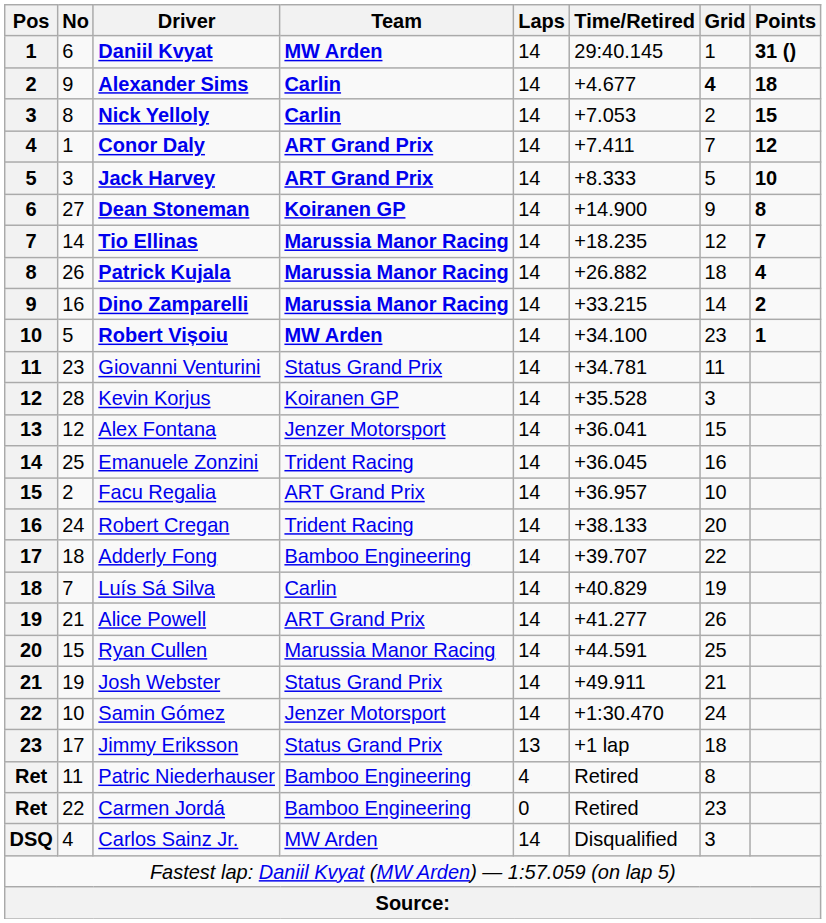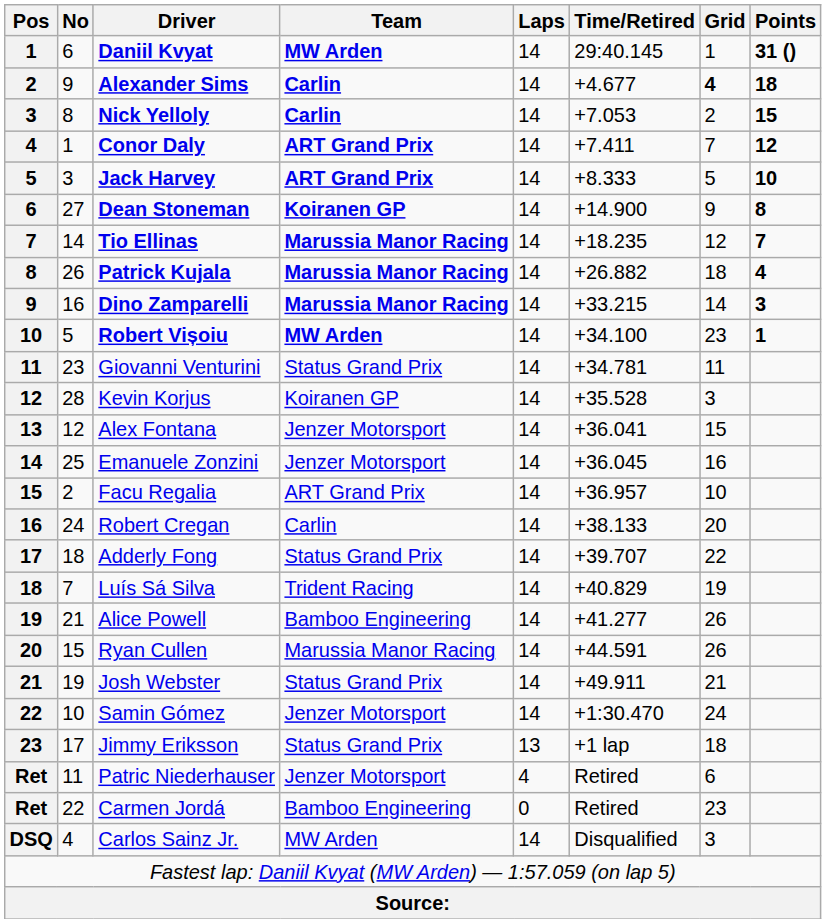 <table class="wikitable" style="font-size:85%">
 <tr>
 <th>Pos</th>
 <th>No</th>
 <th>Driver</th>
 <th>Team</th>
 <th>Laps</th>
 <th>Time/Retired</th>
 <th>Grid</th>
 <th>Points</th>
 </tr>
 <tr>
 <th>1</th>
 <td>6</td>
 <td> <strong><a href='#'>Daniil Kvyat</a></strong></td>
 <td><strong><a href='#'>MW Arden</a></strong></td>
 <td>14</td>
 <td>29:40.145</td>
 <td>1</td>
 <td><strong>31 ()</strong></td>
 </tr>
 <tr>
 <th>2</th>
 <td>9</td>
 <td> <strong><a href='#'>Alexander Sims</a></strong></td>
 <td><strong><a href='#'>Carlin</a></strong></td>
 <td>14</td>
 <td>+4.677</td>
 <td><strong>4</strong></td>
 <td><strong>18</strong></td>
 </tr>
 <tr>
 <th>3</th>
 <td>8</td>
 <td> <strong><a href='#'>Nick Yelloly</a></strong></td>
 <td><strong><a href='#'>Carlin</a></strong></td>
 <td>14</td>
 <td>+7.053</td>
 <td>2</td>
 <td><strong>15</strong></td>
 </tr>
 <tr>
 <th>4</th>
 <td>1</td>
 <td> <strong><a href='#'>Conor Daly</a></strong></td>
 <td><strong><a href='#'>ART Grand Prix</a></strong></td>
 <td>14</td>
 <td>+7.411</td>
 <td>7</td>
 <td><strong>12</strong></td>
 </tr>
 <tr>
 <th>5</th>
 <td>3</td>
 <td> <strong><a href='#'>Jack Harvey</a></strong></td>
 <td><strong><a href='#'>ART Grand Prix</a></strong></td>
 <td>14</td>
 <td>+8.333</td>
 <td>5</td>
 <td><strong>10</strong></td>
 </tr>
 <tr>
 <th>6</th>
 <td>27</td>
 <td> <strong><a href='#'>Dean Stoneman</a></strong></td>
 <td><strong><a href='#'>Koiranen GP</a></strong></td>
 <td>14</td>
 <td>+14.900</td>
 <td>9</td>
 <td><strong>8</strong></td>
 </tr>
 <tr>
 <th>7</th>
 <td>14</td>
 <td> <strong><a href='#'>Tio Ellinas</a></strong></td>
 <td><strong><a href='#'>Marussia Manor Racing</a></strong></td>
 <td>14</td>
 <td>+18.235</td>
 <td>12</td>
 <td><strong>7</strong></td>
 </tr>
 <tr>
 <th>8</th>
 <td>26</td>
 <td> <strong><a href='#'>Patrick Kujala</a></strong></td>
 <td><strong><a href='#'>Marussia Manor Racing</a></strong></td>
 <td>14</td>
 <td>+26.882</td>
 <td>18</td>
 <td><strong>4</strong></td>
 </tr>
 <tr>
 <th>9</th>
 <td>16</td>
 <td> <strong><a href='#'>Dino Zamparelli</a></strong></td>
 <td><strong><a href='#'>Marussia Manor Racing</a></strong></td>
 <td>14</td>
 <td>+33.215</td>
 <td>14</td>
-<td><strong>2</strong></td>
+<td><strong>3</strong></td>
 </tr>
 <tr>
 <th>10</th>
 <td>5</td>
 <td> <strong><a href='#'>Robert Vișoiu</a></strong></td>
 <td><strong><a href='#'>MW Arden</a></strong></td>
 <td>14</td>
 <td>+34.100</td>
 <td>23</td>
 <td><strong>1</strong></td>
 </tr>
 <tr>
 <th>11</th>
 <td>23</td>
 <td> <a href='#'>Giovanni Venturini</a></td>
 <td><a href='#'>Status Grand Prix</a></td>
 <td>14</td>
 <td>+34.781</td>
 <td>11</td>
 <td></td>
 </tr>
 <tr>
 <th>12</th>
 <td>28</td>
 <td> <a href='#'>Kevin Korjus</a></td>
 <td><a href='#'>Koiranen GP</a></td>
 <td>14</td>
 <td>+35.528</td>
 <td>3</td>
 <td></td>
 </tr>
 <tr>
 <th>13</th>
 <td>12</td>
 <td> <a href='#'>Alex Fontana</a></td>
 <td><a href='#'>Jenzer Motorsport</a></td>
 <td>14</td>
 <td>+36.041</td>
 <td>15</td>
 <td></td>
 </tr>
 <tr>
 <th>14</th>
 <td>25</td>
 <td> <a href='#'>Emanuele Zonzini</a></td>
-<td><a href='#'>Trident Racing</a></td>
+<td><a href='#'>Jenzer Motorsport</a></td>
 <td>14</td>
 <td>+36.045</td>
 <td>16</td>
 <td></td>
 </tr>
 <tr>
 <th>15</th>
 <td>2</td>
 <td> <a href='#'>Facu Regalia</a></td>
 <td><a href='#'>ART Grand Prix</a></td>
 <td>14</td>
 <td>+36.957</td>
 <td>10</td>
 <td></td>
 </tr>
 <tr>
 <th>16</th>
 <td>24</td>
 <td> <a href='#'>Robert Cregan</a></td>
-<td><a href='#'>Trident Racing</a></td>
+<td><a href='#'>Carlin</a></td>
 <td>14</td>
 <td>+38.133</td>
 <td>20</td>
 <td></td>
 </tr>
 <tr>
 <th>17</th>
 <td>18</td>
 <td> <a href='#'>Adderly Fong</a></td>
-<td><a href='#'>Bamboo Engineering</a></td>
+<td><a href='#'>Status Grand Prix</a></td>
 <td>14</td>
 <td>+39.707</td>
 <td>22</td>
 <td></td>
 </tr>
 <tr>
 <th>18</th>
 <td>7</td>
 <td> <a href='#'>Luís Sá Silva</a></td>
-<td><a href='#'>Carlin</a></td>
+<td><a href='#'>Trident Racing</a></td>
 <td>14</td>
 <td>+40.829</td>
 <td>19</td>
 <td></td>
 </tr>
 <tr>
 <th>19</th>
 <td>21</td>
 <td> <a href='#'>Alice Powell</a></td>
-<td><a href='#'>ART Grand Prix</a></td>
+<td><a href='#'>Bamboo Engineering</a></td>
 <td>14</td>
 <td>+41.277</td>
 <td>26</td>
 <td></td>
 </tr>
 <tr>
 <th>20</th>
 <td>15</td>
 <td> <a href='#'>Ryan Cullen</a></td>
 <td><a href='#'>Marussia Manor Racing</a></td>
 <td>14</td>
 <td>+44.591</td>
-<td>25</td>
+<td>26</td>
 <td></td>
 </tr>
 <tr>
 <th>21</th>
 <td>19</td>
 <td> <a href='#'>Josh Webster</a></td>
 <td><a href='#'>Status Grand Prix</a></td>
 <td>14</td>
 <td>+49.911</td>
 <td>21</td>
 <td></td>
 </tr>
 <tr>
 <th>22</th>
 <td>10</td>
 <td> <a href='#'>Samin Gómez</a></td>
 <td><a href='#'>Jenzer Motorsport</a></td>
 <td>14</td>
 <td>+1:30.470</td>
 <td>24</td>
 <td></td>
 </tr>
 <tr>
 <th>23</th>
 <td>17</td>
 <td> <a href='#'>Jimmy Eriksson</a></td>
 <td><a href='#'>Status Grand Prix</a></td>
 <td>13</td>
 <td>+1 lap</td>
 <td>18</td>
 <td></td>
 </tr>
 <tr>
 <th>Ret</th>
 <td>11</td>
 <td> <a href='#'>Patric Niederhauser</a></td>
-<td><a href='#'>Bamboo Engineering</a></td>
+<td><a href='#'>Jenzer Motorsport</a></td>
 <td>4</td>
 <td>Retired</td>
-<td>8</td>
+<td>6</td>
 <td></td>
 </tr>
 <tr>
 <th>Ret</th>
 <td>22</td>
 <td> <a href='#'>Carmen Jordá</a></td>
 <td><a href='#'>Bamboo Engineering</a></td>
 <td>0</td>
 <td>Retired</td>
 <td>23</td>
 <td></td>
 </tr>
 <tr>
 <th>DSQ</th>
 <td>4</td>
 <td> <a href='#'>Carlos Sainz Jr.</a></td>
 <td><a href='#'>MW Arden</a></td>
 <td>14</td>
 <td>Disqualified</td>
 <td>3</td>
 <td></td>
 </tr>
 <tr>
 <td colspan="8" align="center"><em>Fastest lap: <a href='#'>Daniil Kvyat</a> (<a href='#'>MW Arden</a>) — 1:57.059 (on lap 5)</em></td>
 </tr>
 <tr>
 <th colspan="8">Source:</th>
 </tr>
 </table>
